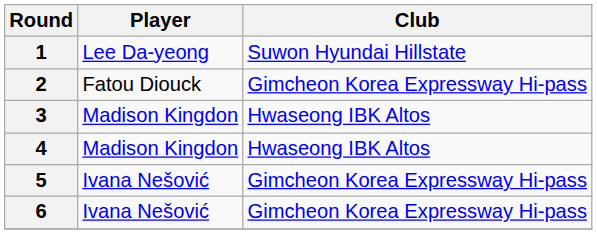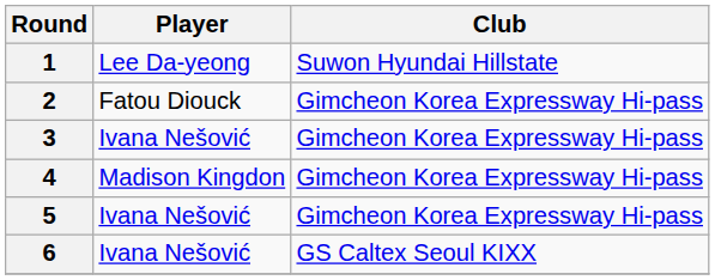 <table class=wikitable>
 <tr>
 <th>Round</th>
 <th>Player</th>
 <th>Club</th>
 </tr>
 <tr>
 <th>1</th>
 <td> <a href='#'>Lee Da-yeong</a></td>
 <td><a href='#'>Suwon Hyundai Hillstate</a></td>
 </tr>
 <tr>
 <th>2</th>
 <td> Fatou Diouck</td>
 <td><a href='#'>Gimcheon Korea Expressway Hi-pass</a></td>
 </tr>
 <tr>
 <th>3</th>
-<td> <a href='#'>Madison Kingdon</a></td>
-<td><a href='#'>Hwaseong IBK Altos</a></td>
+<td> <a href='#'>Ivana Nešović</a></td>
+<td><a href='#'>Gimcheon Korea Expressway Hi-pass</a></td>
 </tr>
 <tr>
 <th>4</th>
 <td> <a href='#'>Madison Kingdon</a></td>
-<td><a href='#'>Hwaseong IBK Altos</a></td>
+<td><a href='#'>Gimcheon Korea Expressway Hi-pass</a></td>
 </tr>
 <tr>
 <th>5</th>
 <td> <a href='#'>Ivana Nešović</a></td>
 <td><a href='#'>Gimcheon Korea Expressway Hi-pass</a></td>
 </tr>
 <tr>
 <th>6</th>
 <td> <a href='#'>Ivana Nešović</a></td>
-<td><a href='#'>Gimcheon Korea Expressway Hi-pass</a></td>
+<td><a href='#'>GS Caltex Seoul KIXX</a></td>
 </tr>
 <tr>
 </tr>
 </table>
